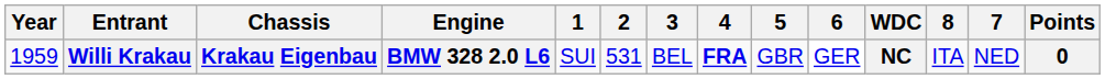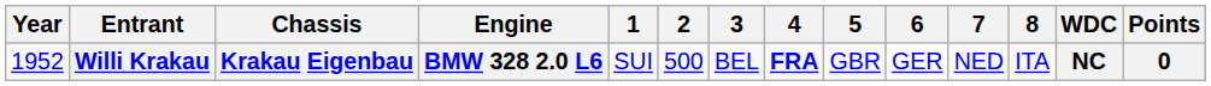 <table class="wikitable" style="text-align:center; font-size:90%">
 <tr>
 <th>Year</th>
 <th>Entrant</th>
 <th>Chassis</th>
 <th>Engine</th>
 <th>1</th>
 <th>2</th>
 <th>3</th>
 <th>4</th>
 <th>5</th>
 <th>6</th>
+<th>7</th>
+<th>8</th>
 <th>WDC</th>
-<th>8</th>
-<th>7</th>
 <th>Points</th>
 </tr>
 <tr>
-<td><a href='#'>1959</a></td>
+<td><a href='#'>1952</a></td>
 <th><a href='#'>Willi Krakau</a></th>
 <th><a href='#'>Krakau</a> <a href='#'>Eigenbau</a></th>
 <th><a href='#'>BMW</a> 328 2.0 <a href='#'>L6</a></th>
 <td><a href='#'>SUI</a></td>
-<td><a href='#'>531</a></td>
+<td><a href='#'>500</a></td>
 <td><a href='#'>BEL</a></td>
 <td><strong><a href='#'>FRA</a></strong></td>
 <td><a href='#'>GBR</a></td>
 <td style="background:#FFFFFF;"><a href='#'>GER</a><br></td>
+<td><a href='#'>NED</a></td>
+<td><a href='#'>ITA</a></td>
 <th>NC</th>
-<td><a href='#'>ITA</a></td>
-<td><a href='#'>NED</a></td>
 <th>0</th>
 </tr>
 </table>
